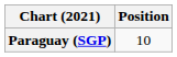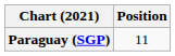 <table class="wikitable sortable plainrowheaders" style="text-align:center">
 <tr>
 <th scope="col">Chart (2021)</th>
 <th scope="col">Position</th>
 </tr>
 <tr>
 <th scope="row">Paraguay (<a href='#'>SGP</a>)</th>
-<td>10</td>
+<td>11</td>
 </tr>
 </table>
